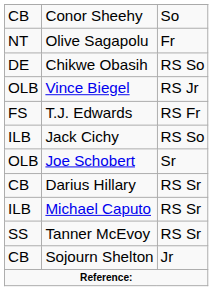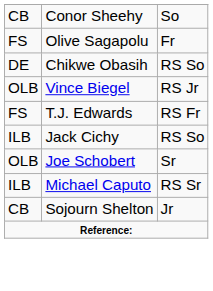 <table class="wikitable">
 <tr>
 </tr>
 <tr>
 <td>CB</td>
 <td>Conor Sheehy</td>
 <td>So</td>
 </tr>
 <tr>
-<td>NT</td>
+<td>FS</td>
 <td>Olive Sagapolu</td>
 <td>Fr</td>
 </tr>
 <tr>
 <td>DE</td>
 <td>Chikwe Obasih</td>
 <td>RS So</td>
 </tr>
 <tr>
 <td>OLB</td>
 <td><a href='#'>Vince Biegel</a></td>
 <td>RS Jr</td>
 </tr>
 <tr>
 <td>FS</td>
 <td>T.J. Edwards</td>
 <td>RS Fr</td>
 </tr>
 <tr>
 <td>ILB</td>
 <td>Jack Cichy</td>
 <td>RS So</td>
 </tr>
 <tr>
 <td>OLB</td>
 <td><a href='#'>Joe Schobert</a></td>
 <td>Sr</td>
 </tr>
 <tr>
-<td>CB</td>
-<td>Darius Hillary</td>
-<td>RS Sr</td>
-</tr>
-<tr>
 <td>ILB</td>
 <td><a href='#'>Michael Caputo</a></td>
-<td>RS Sr</td>
-</tr>
-<tr>
-<td>SS</td>
-<td>Tanner McEvoy</td>
 <td>RS Sr</td>
 </tr>
 <tr>
 <td>CB</td>
 <td>Sojourn Shelton</td>
 <td>Jr</td>
 </tr>
 <tr>
 <td colspan="3"  style="font-size:8pt; text-align:center;"><strong>Reference:</strong></td>
 </tr>
 </table>
